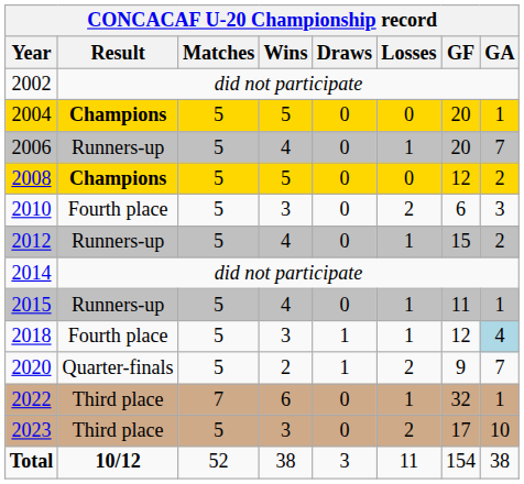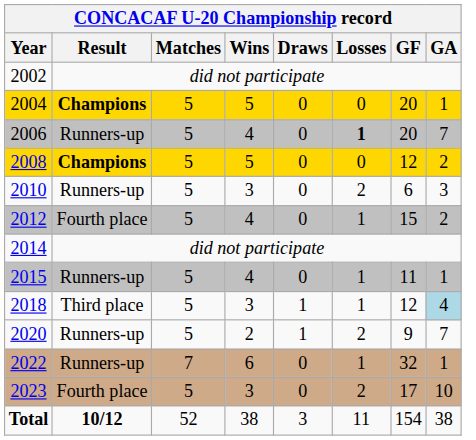 <table class="wikitable" style="text-align: center;">
 <tr>
 <th colspan=8><a href='#'>CONCACAF U-20 Championship</a> record</th>
 </tr>
 <tr>
 <th>Year</th>
 <th>Result</th>
 <th>Matches</th>
 <th>Wins</th>
 <th>Draws</th>
 <th>Losses</th>
 <th>GF</th>
 <th>GA</th>
 </tr>
 <tr>
 <td> 2002</td>
 <td colspan="7"><em>did not participate</em></td>
 </tr>
 <tr bgcolor=gold>
 <td> 2004</td>
 <td><strong>Champions</strong></td>
 <td>5</td>
 <td>5</td>
 <td>0</td>
 <td>0</td>
 <td>20</td>
 <td>1</td>
 </tr>
 <tr bgcolor=silver>
 <td> 2006</td>
 <td>Runners-up</td>
 <td>5</td>
 <td>4</td>
 <td>0</td>
-<td>1</td>
+<td><strong>1</strong></td>
 <td>20</td>
 <td>7</td>
 </tr>
 <tr bgcolor=gold>
 <td> <a href='#'>2008</a></td>
 <td><strong>Champions</strong></td>
 <td>5</td>
 <td>5</td>
 <td>0</td>
 <td>0</td>
 <td>12</td>
 <td>2</td>
 </tr>
 <tr>
 <td> <a href='#'>2010</a></td>
-<td>Fourth place</td>
+<td>Runners-up</td>
 <td>5</td>
 <td>3</td>
 <td>0</td>
 <td>2</td>
 <td>6</td>
 <td>3</td>
 </tr>
 <tr bgcolor=silver>
 <td> <a href='#'>2012</a></td>
-<td>Runners-up</td>
+<td>Fourth place</td>
 <td>5</td>
 <td>4</td>
 <td>0</td>
 <td>1</td>
 <td>15</td>
 <td>2</td>
 </tr>
 <tr>
 <td> <a href='#'>2014</a></td>
 <td colspan="7"><em>did not participate</em></td>
 </tr>
 <tr bgcolor=silver>
 <td> <a href='#'>2015</a></td>
 <td>Runners-up</td>
 <td>5</td>
 <td>4</td>
 <td>0</td>
 <td>1</td>
 <td>11</td>
 <td>1</td>
 </tr>
 <tr>
 <td> <a href='#'>2018</a></td>
-<td>Fourth place</td>
+<td>Third place</td>
 <td>5</td>
 <td>3</td>
 <td>1</td>
 <td>1</td>
 <td>12</td>
 <td style="background: lightblue;">4</td>
 </tr>
 <tr>
 <td> <a href='#'>2020</a></td>
-<td>Quarter-finals</td>
+<td>Runners-up</td>
 <td>5</td>
 <td>2</td>
 <td>1</td>
 <td>2</td>
 <td>9</td>
 <td>7</td>
 </tr>
 <tr bgcolor=cfaa88>
 <td> <a href='#'>2022</a></td>
-<td>Third place</td>
+<td>Runners-up</td>
 <td>7</td>
 <td>6</td>
 <td>0</td>
 <td>1</td>
 <td>32</td>
 <td>1</td>
 </tr>
 <tr bgcolor=cfaa88>
 <td> <a href='#'>2023</a></td>
-<td>Third place</td>
+<td>Fourth place</td>
 <td>5</td>
 <td>3</td>
 <td>0</td>
 <td>2</td>
 <td>17</td>
 <td>10</td>
 </tr>
 <tr>
 <td><strong>Total</strong></td>
 <td><strong>10/12</strong></td>
 <td>52</td>
 <td>38</td>
 <td>3</td>
 <td>11</td>
 <td>154</td>
 <td>38</td>
 </tr>
 </table>
